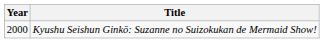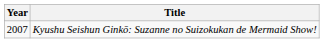 <table class="wikitable">
 <tr>
 <th>Year</th>
 <th>Title</th>
 </tr>
 <tr>
-<td>2000</td>
+<td>2007</td>
 <td><em>Kyushu Seishun Ginkō: Suzanne no Suizokukan de Mermaid Show!</em></td>
 </tr>
 </table>
